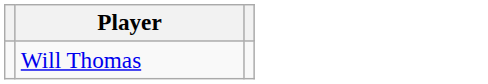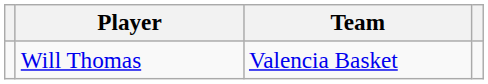 <table class="wikitable">
 <tr>
 <th></th>
 <th width=150>Player</th>
+<th width=150>Team</th>
 <th></th>
 </tr>
 <tr>
 <td></td>
 <td> <a href='#'>Will Thomas</a></td>
+<td> <a href='#'>Valencia Basket</a></td>
 <td></td>
 </tr>
 </table>
